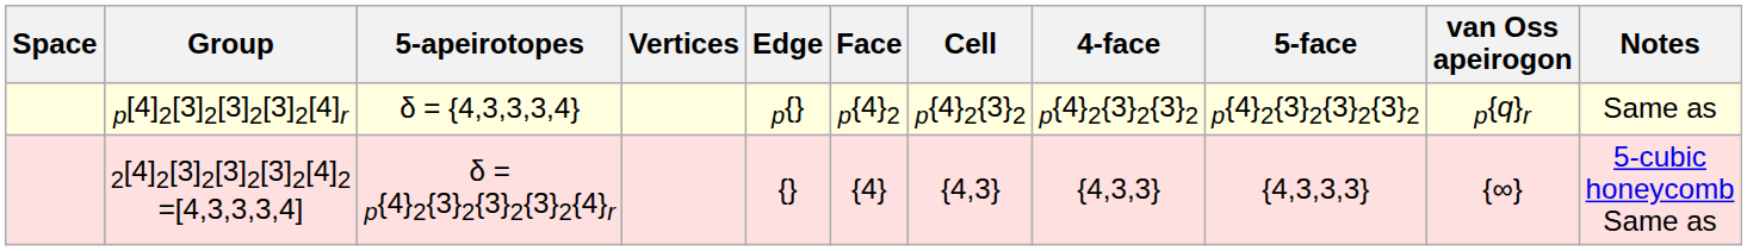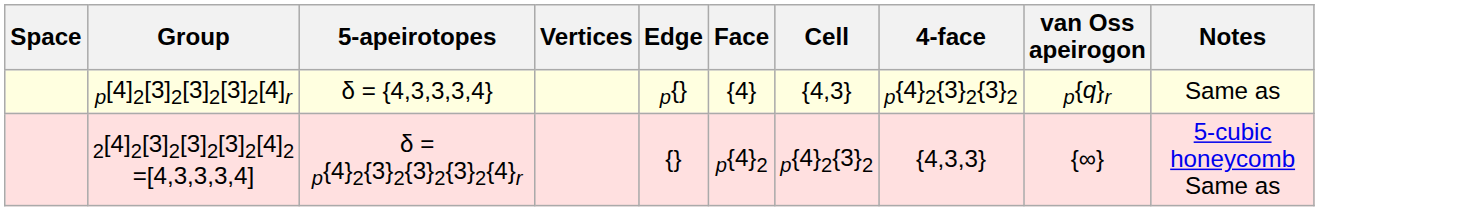 <table class=wikitable>
 <tr>
 <th>Space</th>
 <th>Group</th>
 <th>5-apeirotopes</th>
 <th>Vertices</th>
 <th>Edge</th>
 <th>Face</th>
 <th>Cell</th>
 <th>4-face</th>
-<th>5-face</th>
 <th>van Oss<br>apeirogon</th>
 <th>Notes</th>
 </tr>
 <tr align=center BGCOLOR="#ffffe0">
 <td></td>
 <td><sub><em>p</em></sub>[4]<sub>2</sub>[3]<sub>2</sub>[3]<sub>2</sub>[3]<sub>2</sub>[4]<sub><em>r</em></sub></td>
 <td>δ = {4,3,3,3,4} <br></td>
 <td></td>
 <td><sub><em>p</em></sub>{}</td>
-<td><sub><em>p</em></sub>{4}<sub>2</sub></td>
-<td><sub><em>p</em></sub>{4}<sub>2</sub>{3}<sub>2</sub></td>
+<td>{4}</td>
+<td>{4,3}</td>
 <td><sub><em>p</em></sub>{4}<sub>2</sub>{3}<sub>2</sub>{3}<sub>2</sub></td>
-<td><sub><em>p</em></sub>{4}<sub>2</sub>{3}<sub>2</sub>{3}<sub>2</sub>{3}<sub>2</sub></td>
 <td><sub><em>p</em></sub>{<em>q</em>}<sub><em>r</em></sub></td>
 <td>Same as </td>
 </tr>
 <tr align=center BGCOLOR="#ffe0e0">
 <td></td>
 <td><sub>2</sub>[4]<sub>2</sub>[3]<sub>2</sub>[3]<sub>2</sub>[3]<sub>2</sub>[4]<sub>2</sub><br>=[4,3,3,3,4]</td>
 <td>δ = <sub><em>p</em></sub>{4}<sub>2</sub>{3}<sub>2</sub>{3}<sub>2</sub>{3}<sub>2</sub>{4}<sub><em>r</em></sub><br></td>
 <td></td>
 <td>{}</td>
-<td>{4}</td>
-<td>{4,3}</td>
+<td><sub><em>p</em></sub>{4}<sub>2</sub></td>
+<td><sub><em>p</em></sub>{4}<sub>2</sub>{3}<sub>2</sub></td>
 <td>{4,3,3}</td>
-<td>{4,3,3,3}</td>
 <td>{∞}</td>
 <td><a href='#'>5-cubic honeycomb</a><br>Same as </td>
 </tr>
 </table>
